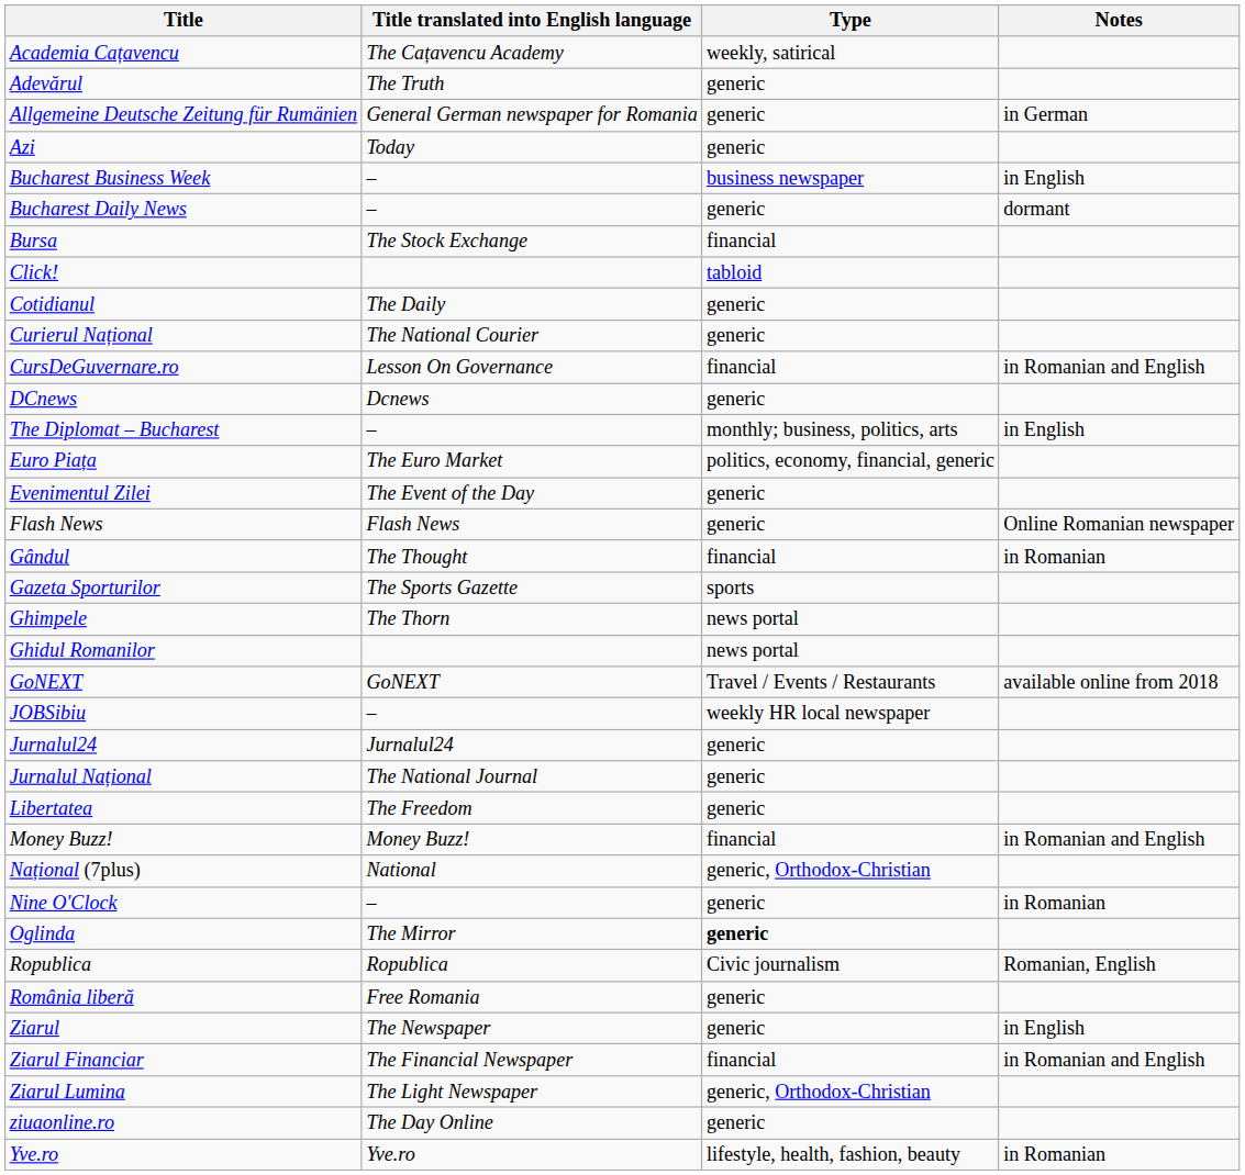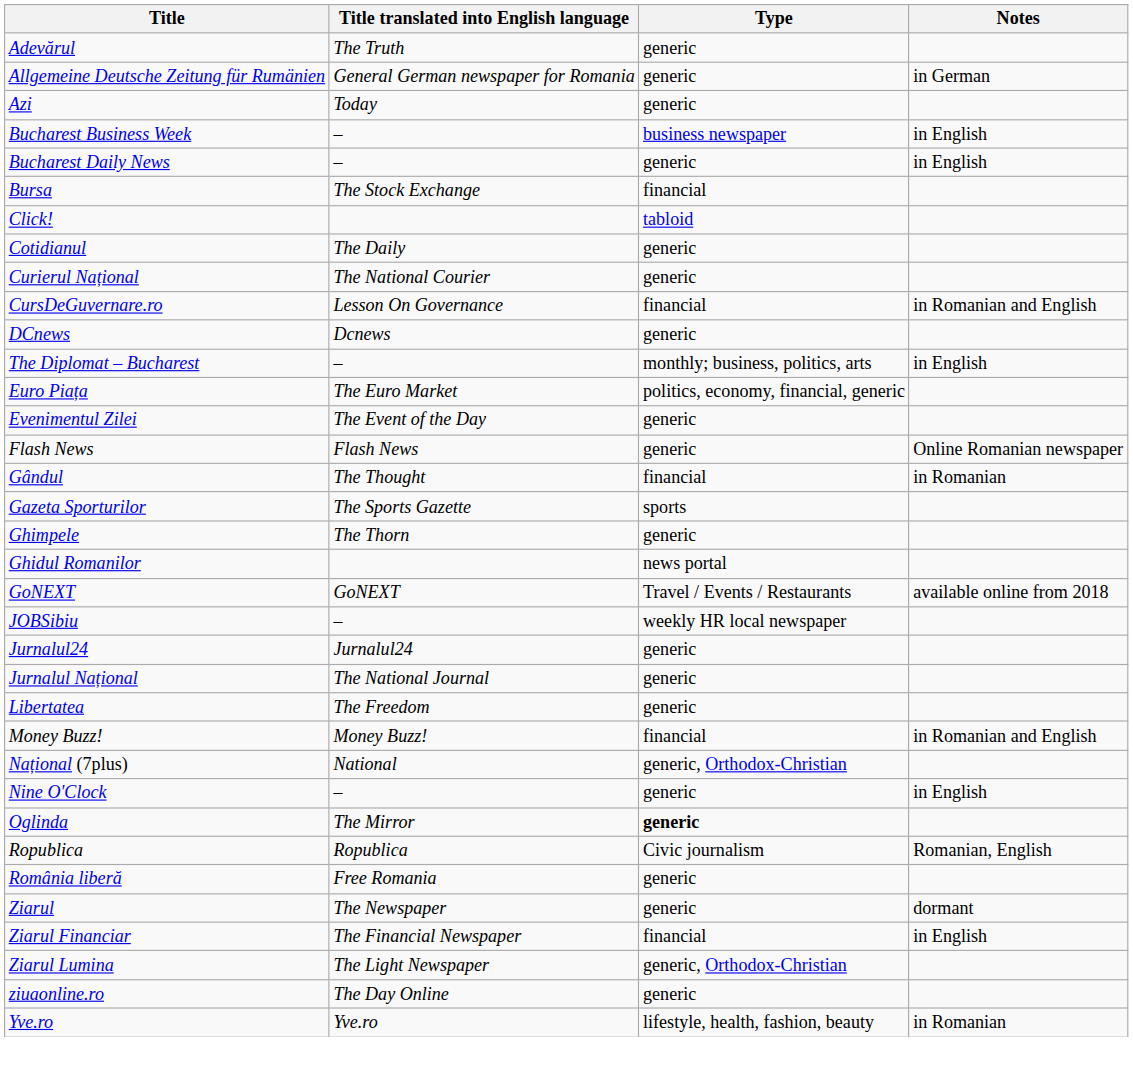 <table class="wikitable sortable">
 <tr>
 <th>Title</th>
 <th>Title translated into English language</th>
 <th>Type</th>
 <th class="unsortable">Notes</th>
-</tr>
-<tr>
-<td><em><a href='#'>Academia Cațavencu</a></em></td>
-<td><em>The Cațavencu Academy</em></td>
-<td>weekly, satirical</td>
-<td></td>
 </tr>
 <tr>
 <td><em><a href='#'>Adevărul</a></em></td>
 <td><em>The Truth</em></td>
 <td>generic</td>
 <td></td>
 </tr>
 <tr>
 <td><em><a href='#'>Allgemeine Deutsche Zeitung für Rumänien</a></em></td>
 <td><em>General German newspaper for Romania</em></td>
 <td>generic</td>
 <td>in German</td>
 </tr>
 <tr>
 <td><em><a href='#'>Azi</a></em></td>
 <td><em>Today</em></td>
 <td>generic</td>
 <td></td>
 </tr>
 <tr>
 <td><em><a href='#'>Bucharest Business Week</a></em></td>
 <td>–</td>
 <td><a href='#'>business newspaper</a></td>
 <td>in English</td>
 </tr>
 <tr>
 <td><em><a href='#'>Bucharest Daily News</a></em></td>
 <td>–</td>
 <td>generic</td>
-<td>dormant</td>
+<td>in English</td>
 </tr>
 <tr>
 <td><em><a href='#'>Bursa</a></em></td>
 <td><em>The Stock Exchange</em></td>
 <td>financial</td>
 <td></td>
 </tr>
 <tr>
 <td><em><a href='#'>Click!</a></em></td>
 <td></td>
 <td><a href='#'>tabloid</a></td>
 <td></td>
 </tr>
 <tr>
 <td><em><a href='#'>Cotidianul</a></em></td>
 <td><em>The Daily</em></td>
 <td>generic</td>
 <td></td>
 </tr>
 <tr>
 <td><em><a href='#'>Curierul Național</a></em></td>
 <td><em>The National Courier</em></td>
 <td>generic</td>
 <td></td>
 </tr>
 <tr>
 <td><em><a href='#'>CursDeGuvernare.ro</a></em></td>
 <td><em>Lesson On Governance</em></td>
 <td>financial</td>
 <td>in Romanian and English</td>
 </tr>
 <tr>
 <td><em><a href='#'>DCnews</a></em></td>
 <td><em>Dcnews</em></td>
 <td>generic</td>
 <td></td>
 </tr>
 <tr>
 <td><em><a href='#'>The Diplomat – Bucharest</a></em></td>
 <td>–</td>
 <td>monthly; business, politics, arts</td>
 <td>in English</td>
 </tr>
 <tr>
 <td><em><a href='#'>Euro Piața</a></em></td>
 <td><em>The Euro Market</em></td>
 <td>politics, economy, financial, generic</td>
 <td></td>
 </tr>
 <tr>
 <td><em><a href='#'>Evenimentul Zilei</a></em></td>
 <td><em>The Event of the Day</em></td>
 <td>generic</td>
 <td></td>
 </tr>
 <tr>
 <td><em>Flash News</em></td>
 <td><em>Flash News</em></td>
 <td>generic</td>
 <td>Online Romanian newspaper</td>
 </tr>
 <tr>
 <td><em><a href='#'>Gândul</a></em></td>
 <td><em>The Thought</em></td>
 <td>financial</td>
 <td>in Romanian</td>
 </tr>
 <tr>
 <td><em><a href='#'>Gazeta Sporturilor</a></em></td>
 <td><em>The Sports Gazette</em></td>
 <td>sports</td>
 <td></td>
 </tr>
 <tr>
 <td><em><a href='#'>Ghimpele</a></em></td>
 <td><em>The Thorn</em></td>
-<td>news portal</td>
+<td>generic</td>
 <td></td>
 </tr>
 <tr>
 <td><em><a href='#'>Ghidul Romanilor</a></em></td>
 <td></td>
 <td>news portal</td>
 <td></td>
 </tr>
 <tr>
 <td><em><a href='#'>GoNEXT</a></em></td>
 <td><em>GoNEXT</em></td>
 <td>Travel / Events / Restaurants</td>
 <td>available online from 2018</td>
 </tr>
 <tr>
 <td><em><a href='#'>JOBSibiu</a></em></td>
 <td>–</td>
 <td>weekly HR local newspaper</td>
 <td></td>
 </tr>
 <tr>
 <td><em><a href='#'>Jurnalul24</a></em></td>
 <td><em>Jurnalul24</em></td>
 <td>generic</td>
 <td></td>
 </tr>
 <tr>
 <td><em><a href='#'>Jurnalul Național</a></em></td>
 <td><em>The National Journal</em></td>
 <td>generic</td>
 <td></td>
 </tr>
 <tr>
 <td><em><a href='#'>Libertatea</a></em></td>
 <td><em>The Freedom</em></td>
 <td>generic</td>
 <td></td>
 </tr>
 <tr>
 <td><em>Money Buzz!</em></td>
 <td><em>Money Buzz!</em></td>
 <td>financial</td>
 <td>in Romanian and English</td>
 </tr>
 <tr>
 <td><em><a href='#'>Național</a></em> (7plus)</td>
 <td><em>National</em></td>
 <td>generic, <a href='#'>Orthodox-Christian</a></td>
 <td></td>
 </tr>
 <tr>
 <td><em><a href='#'>Nine O'Clock</a></em></td>
 <td>–</td>
 <td>generic</td>
-<td>in Romanian</td>
+<td>in English</td>
 </tr>
 <tr>
 <td><em><a href='#'>Oglinda</a></em></td>
 <td><em>The Mirror</em></td>
 <td><strong>generic</strong></td>
 <td></td>
 </tr>
 <tr>
 <td><em>Ropublica</em></td>
 <td><em>Ropublica</em></td>
 <td>Civic journalism</td>
 <td>Romanian, English</td>
 </tr>
 <tr>
 <td><em><a href='#'>România liberă</a></em></td>
 <td><em>Free Romania</em></td>
 <td>generic</td>
 <td></td>
 </tr>
 <tr>
 <td><em><a href='#'>Ziarul</a></em></td>
 <td><em>The Newspaper</em></td>
 <td>generic</td>
-<td>in English</td>
+<td>dormant</td>
 </tr>
 <tr>
 <td><em><a href='#'>Ziarul Financiar</a></em></td>
 <td><em>The Financial Newspaper</em></td>
 <td>financial</td>
-<td>in Romanian and English</td>
+<td>in English</td>
 </tr>
 <tr>
 <td><em><a href='#'>Ziarul Lumina</a></em></td>
 <td><em>The Light Newspaper</em></td>
 <td>generic, <a href='#'>Orthodox-Christian</a></td>
 <td></td>
 </tr>
 <tr>
 <td><em><a href='#'>ziuaonline.ro</a></em></td>
 <td><em>The Day Online</em></td>
 <td>generic</td>
 <td></td>
 </tr>
 <tr>
 <td><em><a href='#'>Yve.ro</a></em></td>
 <td><em>Yve.ro</em></td>
 <td>lifestyle, health, fashion, beauty</td>
 <td>in Romanian</td>
 </tr>
 <tr>
 </tr>
 </table>
